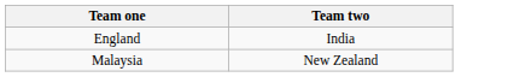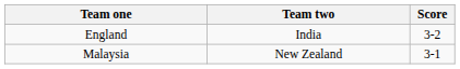 <table class="wikitable" style="text-align: center">
 <tr>
 <th width=250>Team one</th>
 <th width=250>Team two</th>
+<th width=50>Score</th>
 </tr>
 <tr>
 <td> England</td>
 <td> India</td>
+<td>3-2</td>
 </tr>
 <tr>
 <td> Malaysia</td>
 <td> New Zealand</td>
+<td>3-1</td>
 </tr>
 </table>
